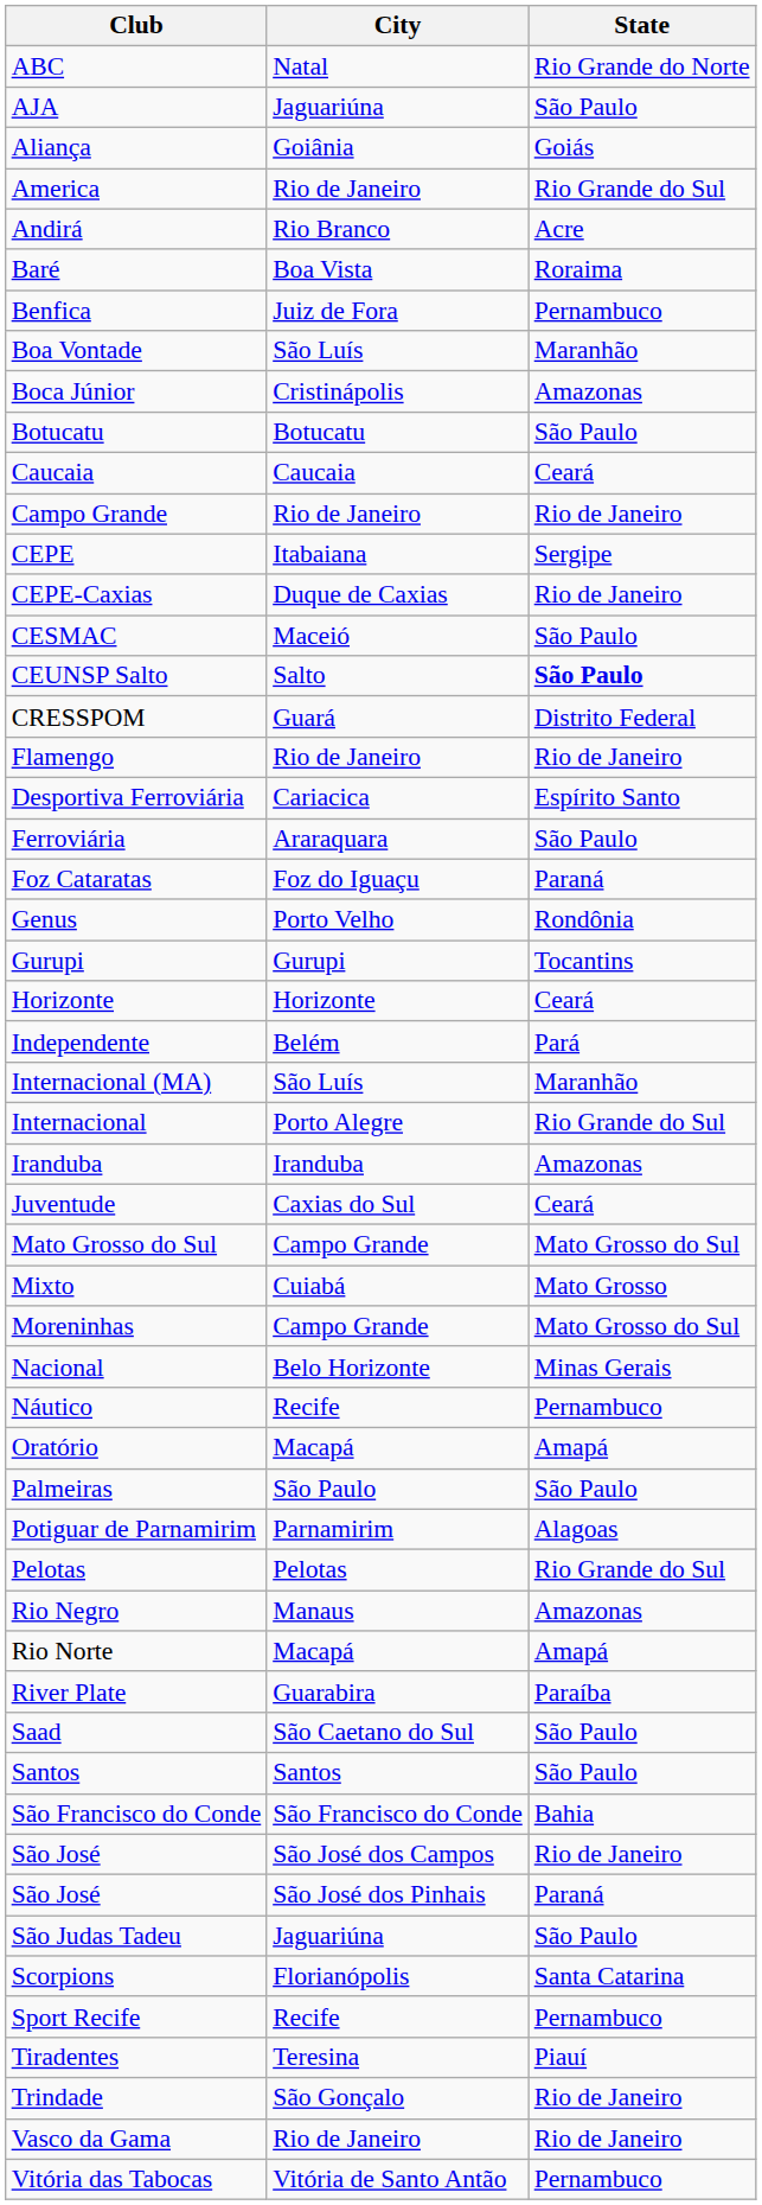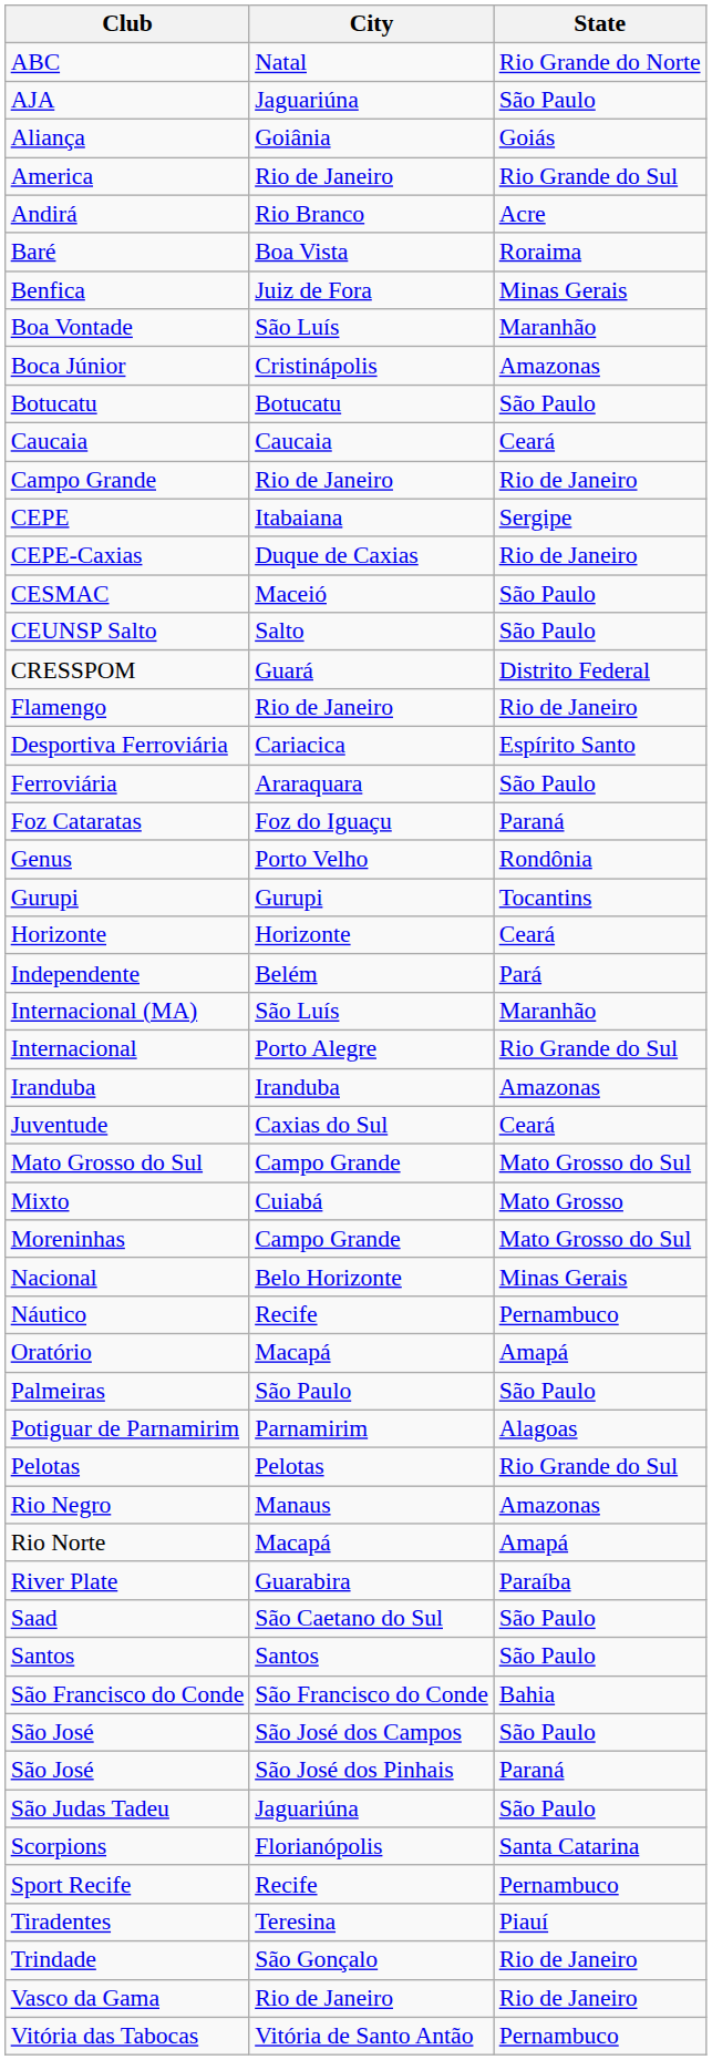 <table class="wikitable sortable">
 <tr>
 <th>Club</th>
 <th>City</th>
 <th>State</th>
 </tr>
 <tr>
 <td><a href='#'>ABC</a></td>
 <td><a href='#'>Natal</a></td>
 <td><a href='#'>Rio Grande do Norte</a></td>
 </tr>
 <tr>
 <td><a href='#'>AJA</a></td>
 <td><a href='#'>Jaguariúna</a></td>
 <td><a href='#'>São Paulo</a></td>
 </tr>
 <tr>
 <td><a href='#'>Aliança</a></td>
 <td><a href='#'>Goiânia</a></td>
 <td><a href='#'>Goiás</a></td>
 </tr>
 <tr>
 <td><a href='#'>America</a></td>
 <td><a href='#'>Rio de Janeiro</a></td>
 <td><a href='#'>Rio Grande do Sul</a></td>
 </tr>
 <tr>
 <td><a href='#'>Andirá</a></td>
 <td><a href='#'>Rio Branco</a></td>
 <td><a href='#'>Acre</a></td>
 </tr>
 <tr>
 <td><a href='#'>Baré</a></td>
 <td><a href='#'>Boa Vista</a></td>
 <td><a href='#'>Roraima</a></td>
 </tr>
 <tr>
 <td><a href='#'>Benfica</a></td>
 <td><a href='#'>Juiz de Fora</a></td>
-<td><a href='#'>Pernambuco</a></td>
+<td><a href='#'>Minas Gerais</a></td>
 </tr>
 <tr>
 <td><a href='#'>Boa Vontade</a></td>
 <td><a href='#'>São Luís</a></td>
 <td><a href='#'>Maranhão</a></td>
 </tr>
 <tr>
 <td><a href='#'>Boca Júnior</a></td>
 <td><a href='#'>Cristinápolis</a></td>
 <td><a href='#'>Amazonas</a></td>
 </tr>
 <tr>
 <td><a href='#'>Botucatu</a></td>
 <td><a href='#'>Botucatu</a></td>
 <td><a href='#'>São Paulo</a></td>
 </tr>
 <tr>
 <td><a href='#'>Caucaia</a></td>
 <td><a href='#'>Caucaia</a></td>
 <td><a href='#'>Ceará</a></td>
 </tr>
 <tr>
 <td><a href='#'>Campo Grande</a></td>
 <td><a href='#'>Rio de Janeiro</a></td>
 <td><a href='#'>Rio de Janeiro</a></td>
 </tr>
 <tr>
 <td><a href='#'>CEPE</a></td>
 <td><a href='#'>Itabaiana</a></td>
 <td><a href='#'>Sergipe</a></td>
 </tr>
 <tr>
 <td><a href='#'>CEPE-Caxias</a></td>
 <td><a href='#'>Duque de Caxias</a></td>
 <td><a href='#'>Rio de Janeiro</a></td>
 </tr>
 <tr>
 <td><a href='#'>CESMAC</a></td>
 <td><a href='#'>Maceió</a></td>
 <td><a href='#'>São Paulo</a></td>
 </tr>
 <tr>
 <td><a href='#'>CEUNSP Salto</a></td>
 <td><a href='#'>Salto</a></td>
-<td><strong><a href='#'>São Paulo</a></strong></td>
+<td><a href='#'>São Paulo</a></td>
 </tr>
 <tr>
 <td>CRESSPOM</td>
 <td><a href='#'>Guará</a></td>
 <td><a href='#'>Distrito Federal</a></td>
 </tr>
 <tr>
 <td><a href='#'>Flamengo</a></td>
 <td><a href='#'>Rio de Janeiro</a></td>
 <td><a href='#'>Rio de Janeiro</a></td>
 </tr>
 <tr>
 <td><a href='#'>Desportiva Ferroviária</a></td>
 <td><a href='#'>Cariacica</a></td>
 <td><a href='#'>Espírito Santo</a></td>
 </tr>
 <tr>
 <td><a href='#'>Ferroviária</a></td>
 <td><a href='#'>Araraquara</a></td>
 <td><a href='#'>São Paulo</a></td>
 </tr>
 <tr>
 <td><a href='#'>Foz Cataratas</a></td>
 <td><a href='#'>Foz do Iguaçu</a></td>
 <td><a href='#'>Paraná</a></td>
 </tr>
 <tr>
 <td><a href='#'>Genus</a></td>
 <td><a href='#'>Porto Velho</a></td>
 <td><a href='#'>Rondônia</a></td>
 </tr>
 <tr>
 <td><a href='#'>Gurupi</a></td>
 <td><a href='#'>Gurupi</a></td>
 <td><a href='#'>Tocantins</a></td>
 </tr>
 <tr>
 <td><a href='#'>Horizonte</a></td>
 <td><a href='#'>Horizonte</a></td>
 <td><a href='#'>Ceará</a></td>
 </tr>
 <tr>
 <td><a href='#'>Independente</a></td>
 <td><a href='#'>Belém</a></td>
 <td><a href='#'>Pará</a></td>
 </tr>
 <tr>
 <td><a href='#'>Internacional (MA)</a></td>
 <td><a href='#'>São Luís</a></td>
 <td><a href='#'>Maranhão</a></td>
 </tr>
 <tr>
 <td><a href='#'>Internacional</a></td>
 <td><a href='#'>Porto Alegre</a></td>
 <td><a href='#'>Rio Grande do Sul</a></td>
 </tr>
 <tr>
 <td><a href='#'>Iranduba</a></td>
 <td><a href='#'>Iranduba</a></td>
 <td><a href='#'>Amazonas</a></td>
 </tr>
 <tr>
 <td><a href='#'>Juventude</a></td>
 <td><a href='#'>Caxias do Sul</a></td>
 <td><a href='#'>Ceará</a></td>
 </tr>
 <tr>
 <td><a href='#'>Mato Grosso do Sul</a></td>
 <td><a href='#'>Campo Grande</a></td>
 <td><a href='#'>Mato Grosso do Sul</a></td>
 </tr>
 <tr>
 <td><a href='#'>Mixto</a></td>
 <td><a href='#'>Cuiabá</a></td>
 <td><a href='#'>Mato Grosso</a></td>
 </tr>
 <tr>
 <td><a href='#'>Moreninhas</a></td>
 <td><a href='#'>Campo Grande</a></td>
 <td><a href='#'>Mato Grosso do Sul</a></td>
 </tr>
 <tr>
 <td><a href='#'>Nacional</a></td>
 <td><a href='#'>Belo Horizonte</a></td>
 <td><a href='#'>Minas Gerais</a></td>
 </tr>
 <tr>
 <td><a href='#'>Náutico</a></td>
 <td><a href='#'>Recife</a></td>
 <td><a href='#'>Pernambuco</a></td>
 </tr>
 <tr>
 <td><a href='#'>Oratório</a></td>
 <td><a href='#'>Macapá</a></td>
 <td><a href='#'>Amapá</a></td>
 </tr>
 <tr>
 <td><a href='#'>Palmeiras</a></td>
 <td><a href='#'>São Paulo</a></td>
 <td><a href='#'>São Paulo</a></td>
 </tr>
 <tr>
 <td><a href='#'>Potiguar de Parnamirim</a></td>
 <td><a href='#'>Parnamirim</a></td>
 <td><a href='#'>Alagoas</a></td>
 </tr>
 <tr>
 <td><a href='#'>Pelotas</a></td>
 <td><a href='#'>Pelotas</a></td>
 <td><a href='#'>Rio Grande do Sul</a></td>
 </tr>
 <tr>
 <td><a href='#'>Rio Negro</a></td>
 <td><a href='#'>Manaus</a></td>
 <td><a href='#'>Amazonas</a></td>
 </tr>
 <tr>
 <td>Rio Norte</td>
 <td><a href='#'>Macapá</a></td>
 <td><a href='#'>Amapá</a></td>
 </tr>
 <tr>
 <td><a href='#'>River Plate</a></td>
 <td><a href='#'>Guarabira</a></td>
 <td><a href='#'>Paraíba</a></td>
 </tr>
 <tr>
 <td><a href='#'>Saad</a></td>
 <td><a href='#'>São Caetano do Sul</a></td>
 <td><a href='#'>São Paulo</a></td>
 </tr>
 <tr>
 <td><a href='#'>Santos</a></td>
 <td><a href='#'>Santos</a></td>
 <td><a href='#'>São Paulo</a></td>
 </tr>
 <tr>
 <td><a href='#'>São Francisco do Conde</a></td>
 <td><a href='#'>São Francisco do Conde</a></td>
 <td><a href='#'>Bahia</a></td>
 </tr>
 <tr>
 <td><a href='#'>São José</a></td>
 <td><a href='#'>São José dos Campos</a></td>
-<td><a href='#'>Rio de Janeiro</a></td>
+<td><a href='#'>São Paulo</a></td>
 </tr>
 <tr>
 <td><a href='#'>São José</a></td>
 <td><a href='#'>São José dos Pinhais</a></td>
 <td><a href='#'>Paraná</a></td>
 </tr>
 <tr>
 <td><a href='#'>São Judas Tadeu</a></td>
 <td><a href='#'>Jaguariúna</a></td>
 <td><a href='#'>São Paulo</a></td>
 </tr>
 <tr>
 <td><a href='#'>Scorpions</a></td>
 <td><a href='#'>Florianópolis</a></td>
 <td><a href='#'>Santa Catarina</a></td>
 </tr>
 <tr>
 <td><a href='#'>Sport Recife</a></td>
 <td><a href='#'>Recife</a></td>
 <td><a href='#'>Pernambuco</a></td>
 </tr>
 <tr>
 <td><a href='#'>Tiradentes</a></td>
 <td><a href='#'>Teresina</a></td>
 <td><a href='#'>Piauí</a></td>
 </tr>
 <tr>
 <td><a href='#'>Trindade</a></td>
 <td><a href='#'>São Gonçalo</a></td>
 <td><a href='#'>Rio de Janeiro</a></td>
 </tr>
 <tr>
 <td><a href='#'>Vasco da Gama</a></td>
 <td><a href='#'>Rio de Janeiro</a></td>
 <td><a href='#'>Rio de Janeiro</a></td>
 </tr>
 <tr>
 <td><a href='#'>Vitória das Tabocas</a></td>
 <td><a href='#'>Vitória de Santo Antão</a></td>
 <td><a href='#'>Pernambuco</a></td>
 </tr>
 </table>
